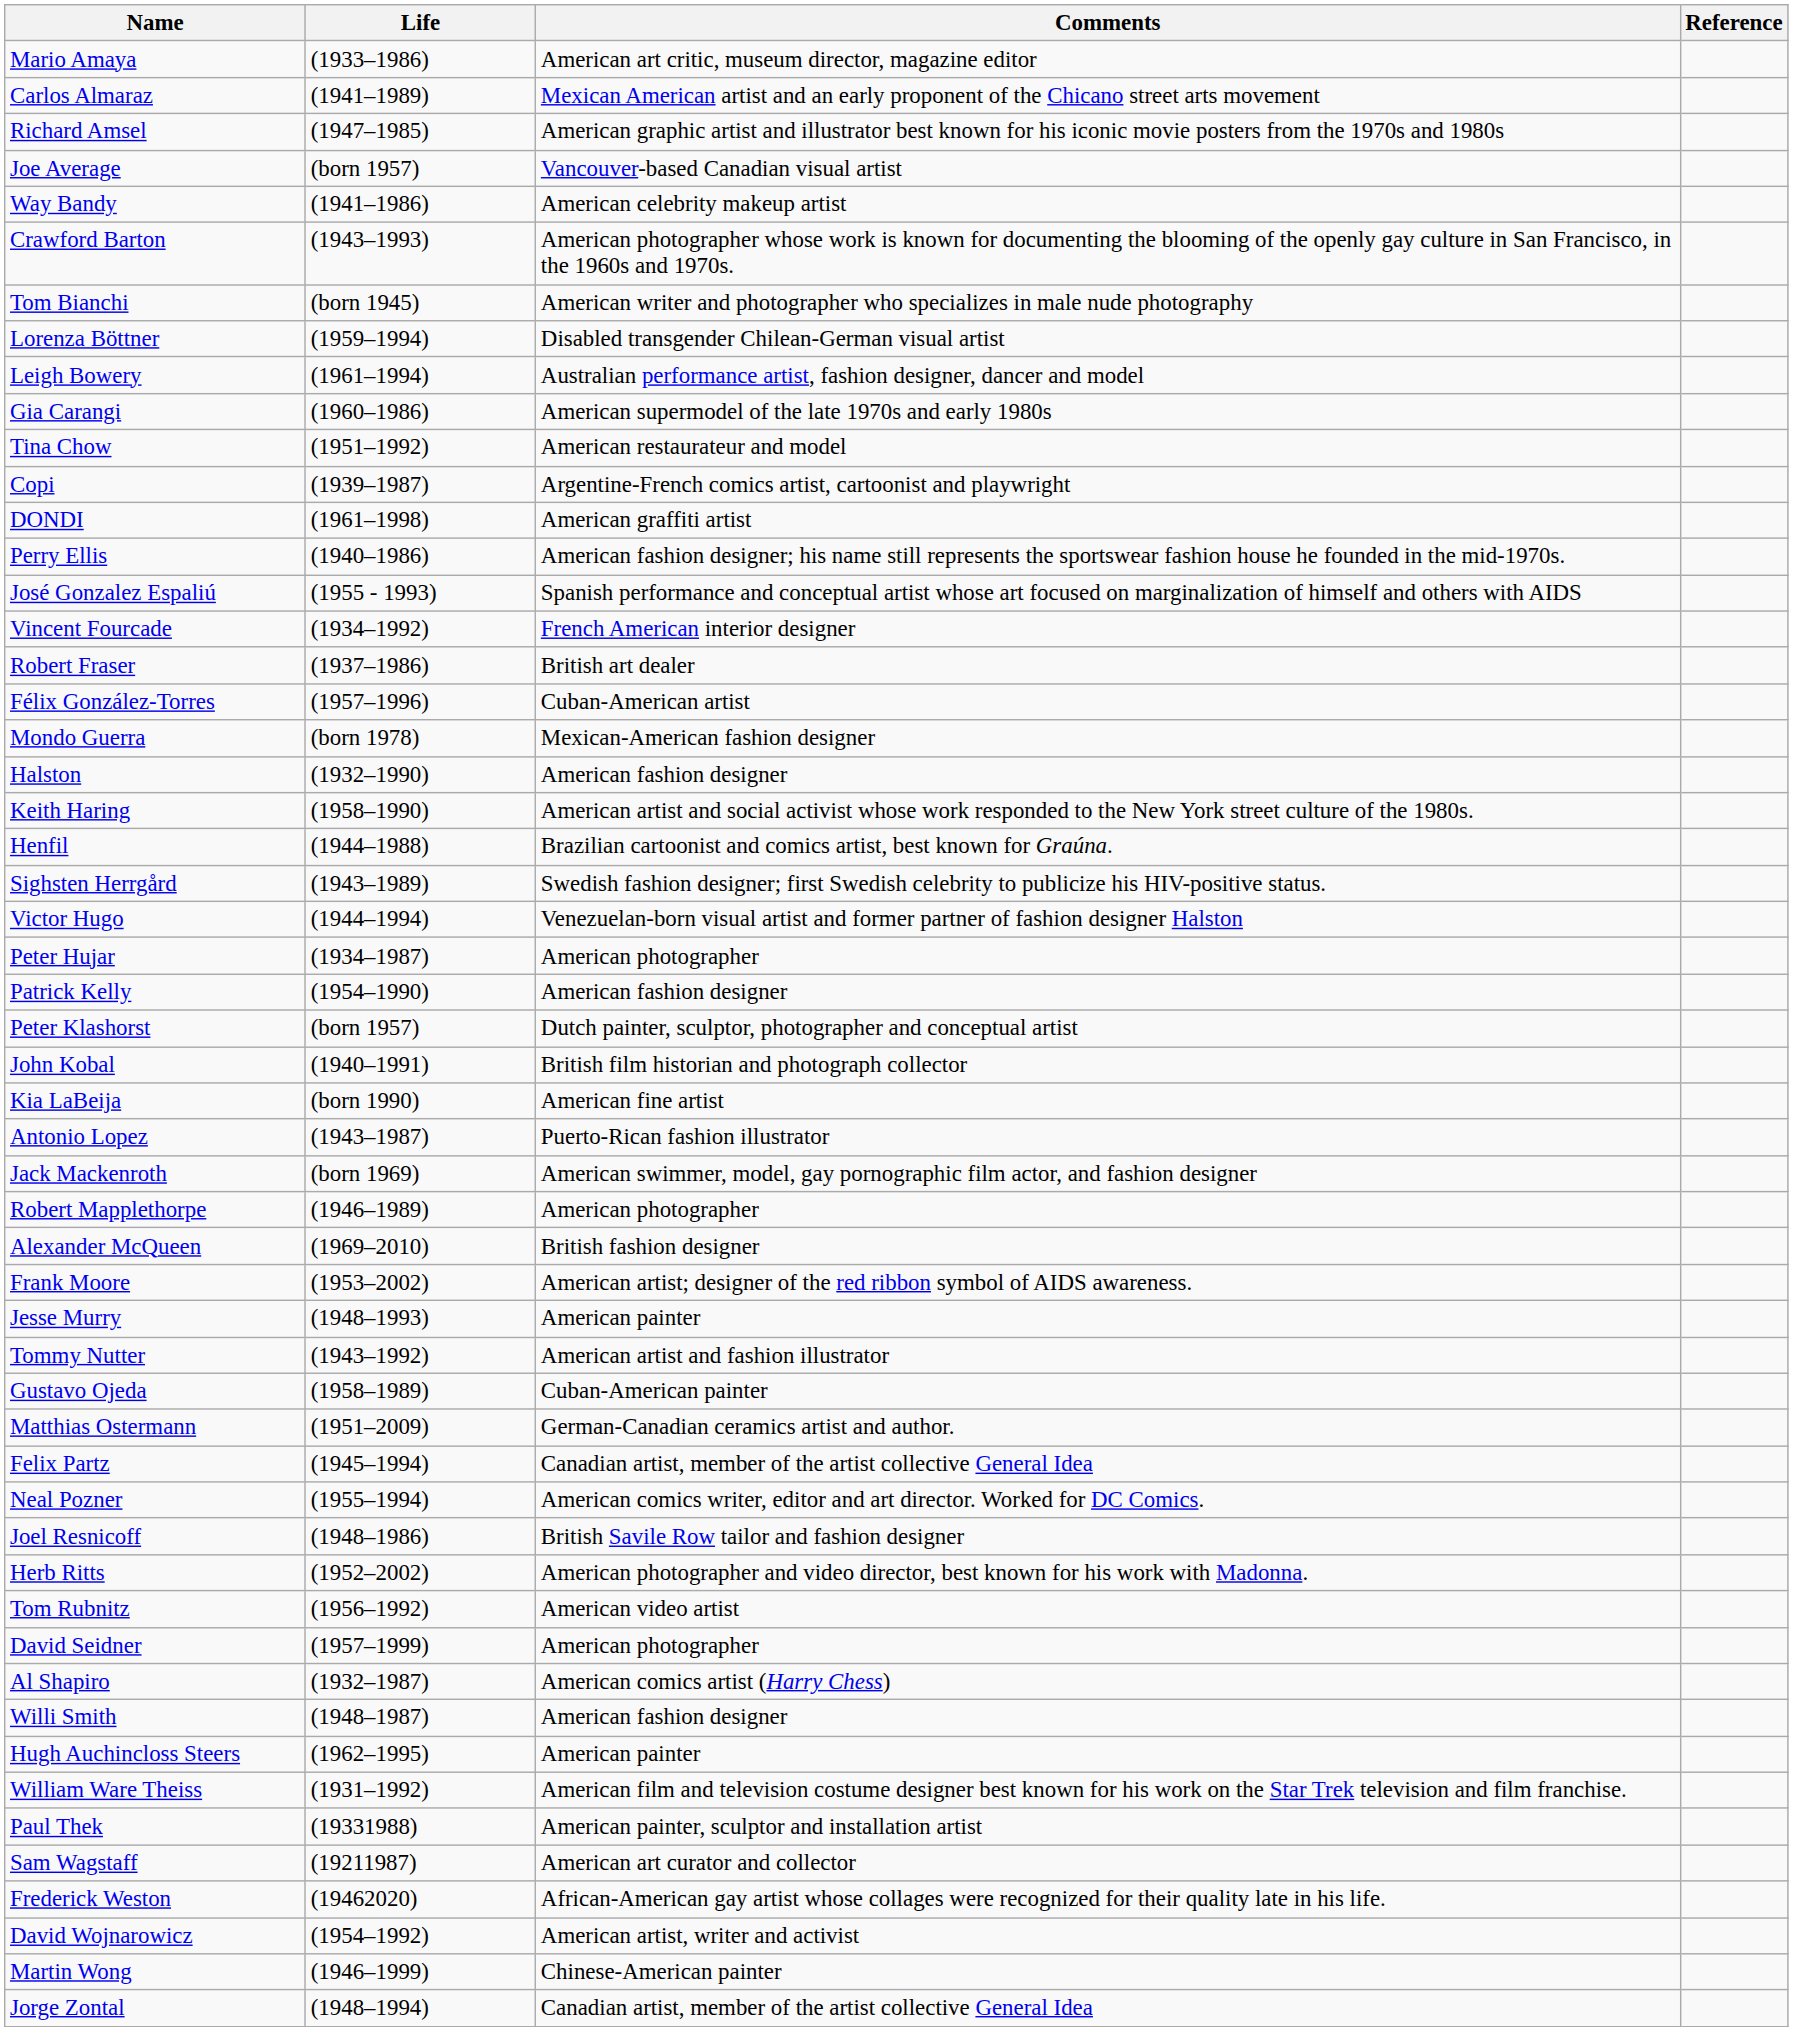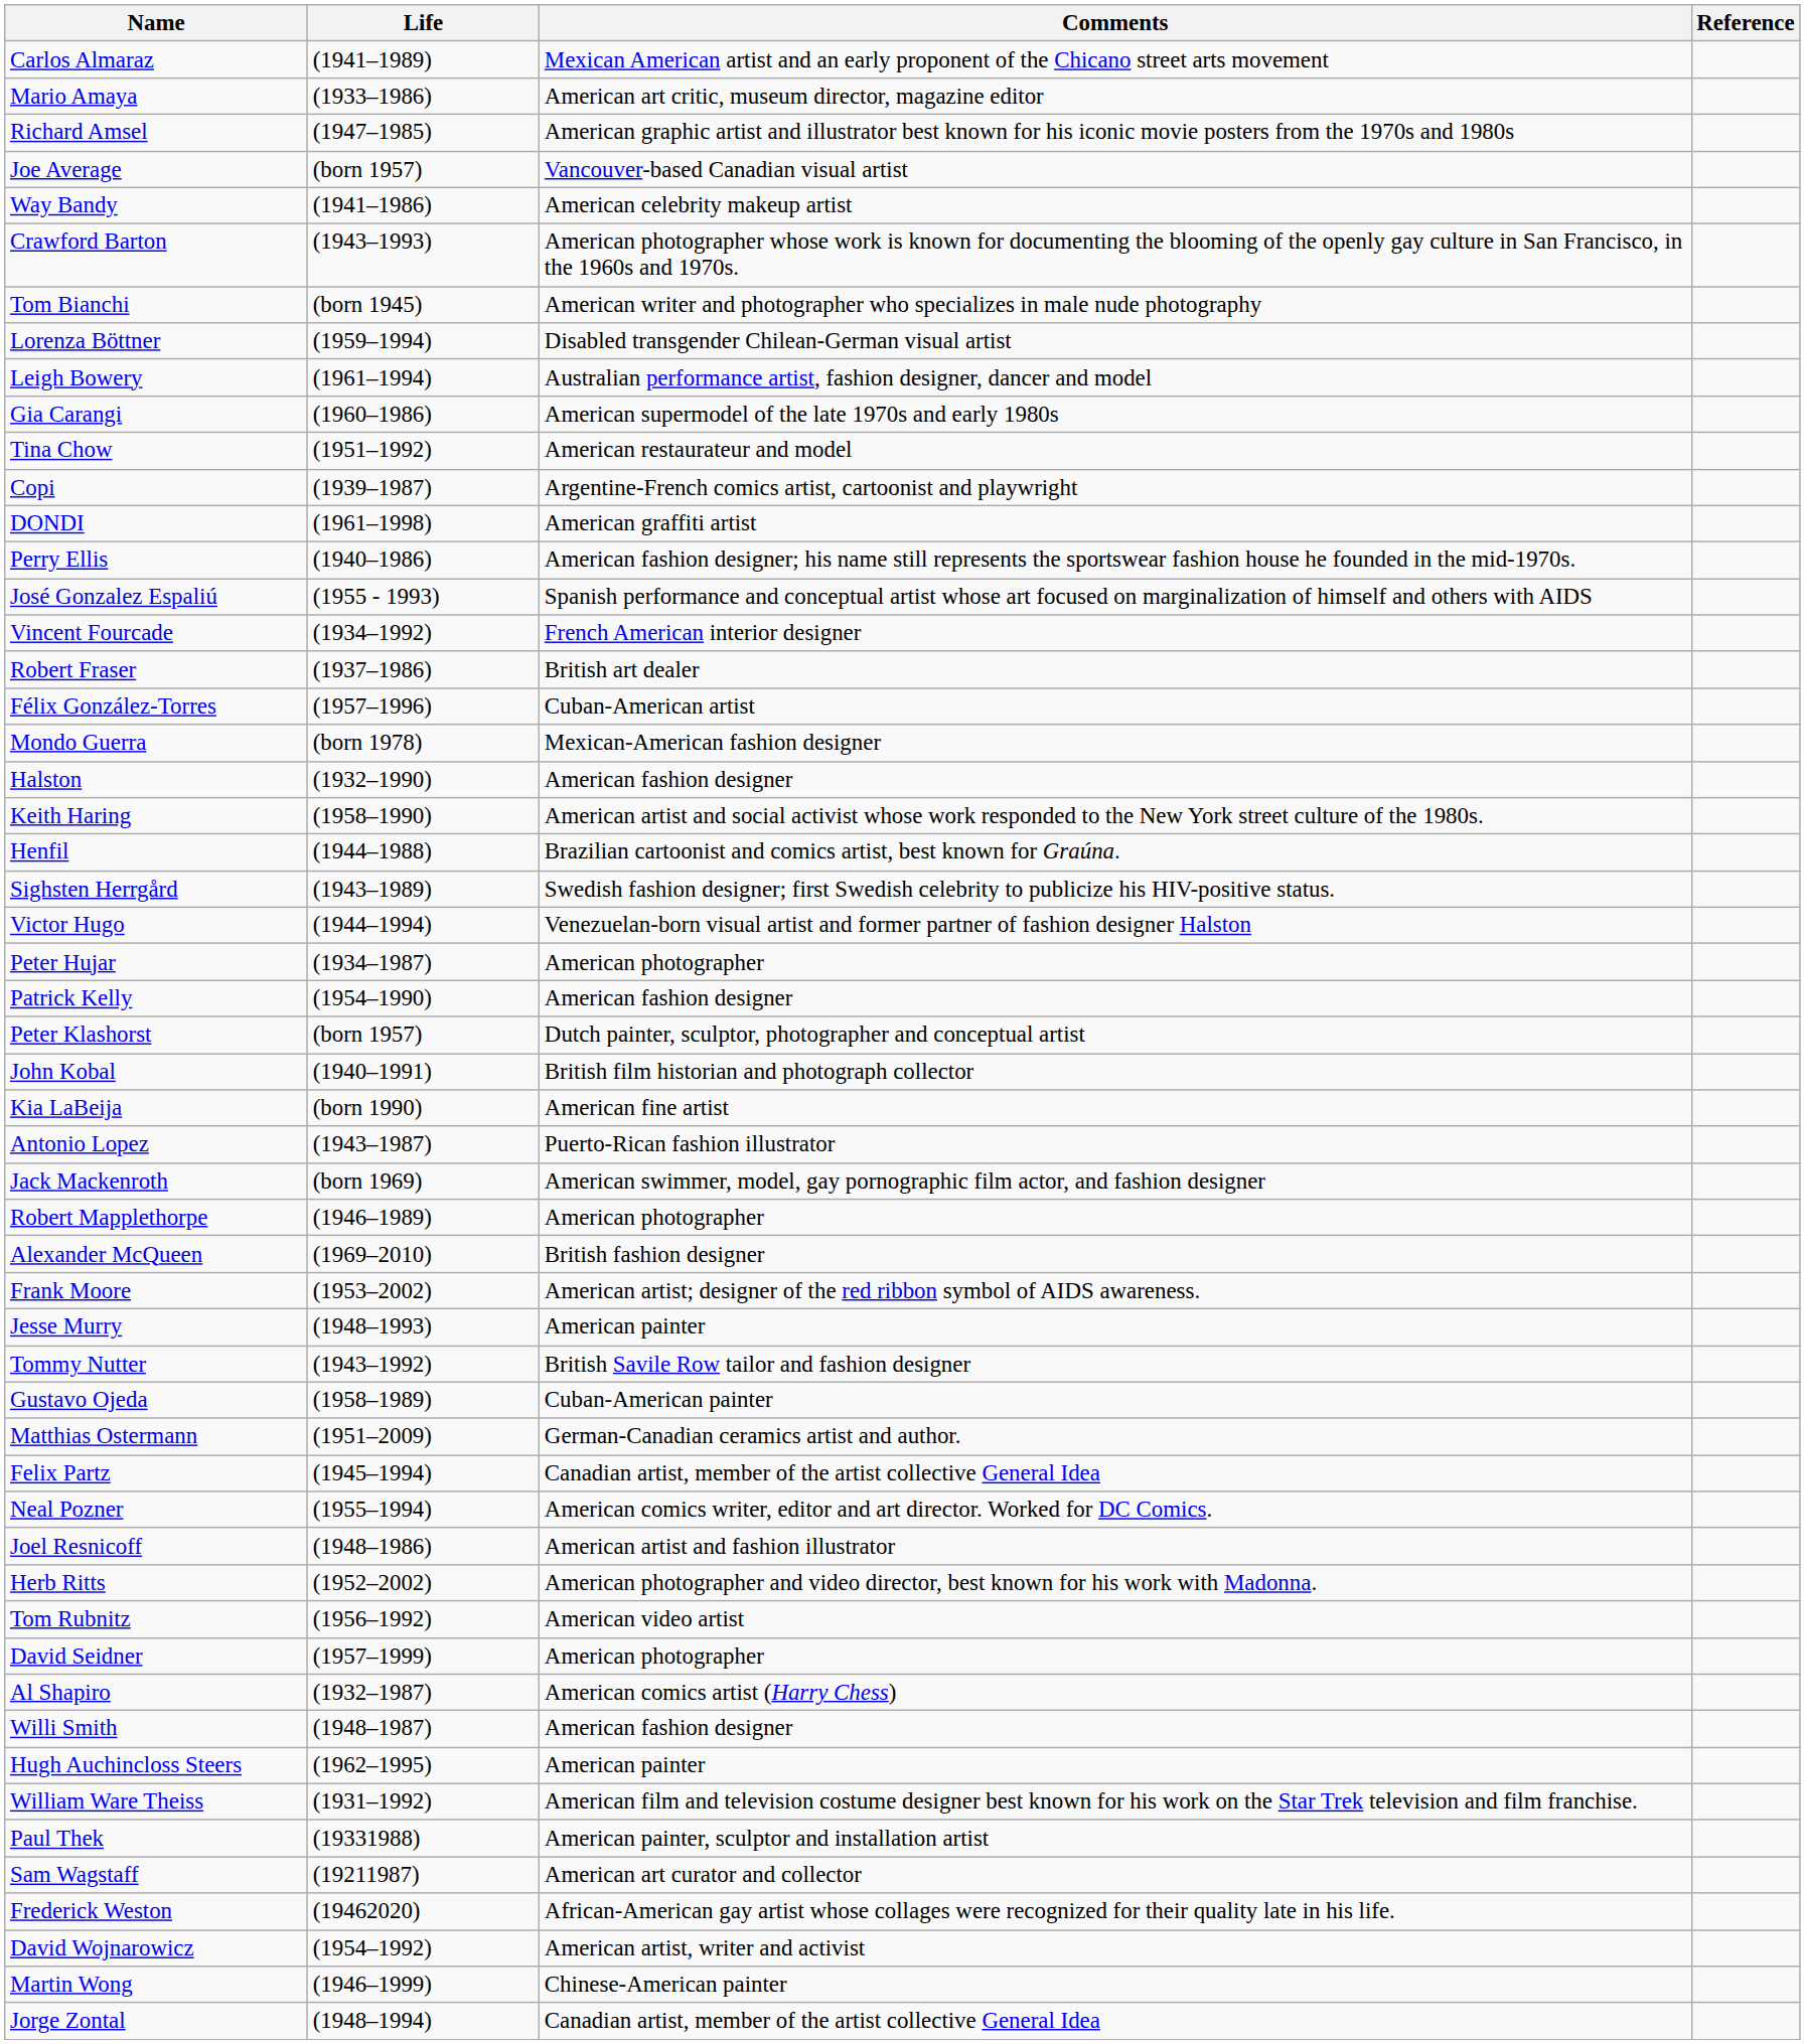 <table class=wikitable>
 <tr>
 <th style="width:17%;">Name</th>
 <th style="width:13%;">Life</th>
 <th style="width:65%;">Comments</th>
 <th style="width:5%;">Reference</th>
 </tr>
 <tr valign="top">
+<td><a href='#'>Carlos Almaraz</a></td>
+<td>(1941–1989)</td>
+<td><a href='#'>Mexican American</a> artist and an early proponent of the <a href='#'>Chicano</a> street arts movement</td>
+<td></td>
+</tr>
+<tr valign="top">
 <td><a href='#'>Mario Amaya</a></td>
 <td>(1933–1986)</td>
 <td>American art critic, museum director, magazine editor</td>
-<td></td>
-</tr>
-<tr valign="top">
-<td><a href='#'>Carlos Almaraz</a></td>
-<td>(1941–1989)</td>
-<td><a href='#'>Mexican American</a> artist and an early proponent of the <a href='#'>Chicano</a> street arts movement</td>
 <td></td>
 </tr>
 <tr valign="top">
 <td><a href='#'>Richard Amsel</a></td>
 <td>(1947–1985)</td>
 <td>American graphic artist and illustrator best known for his iconic movie posters from the 1970s and 1980s</td>
 <td></td>
 </tr>
 <tr valign="top">
 <td><a href='#'>Joe Average</a></td>
 <td>(born 1957)</td>
 <td><a href='#'>Vancouver</a>-based Canadian visual artist</td>
 <td></td>
 </tr>
 <tr valign="top">
 <td><a href='#'>Way Bandy</a></td>
 <td>(1941–1986)</td>
 <td>American celebrity makeup artist</td>
 <td></td>
 </tr>
 <tr valign="top">
 <td><a href='#'>Crawford Barton</a></td>
 <td>(1943–1993)</td>
 <td>American photographer whose work is known for documenting the blooming of the openly gay culture in San Francisco, in the 1960s and 1970s.</td>
 <td></td>
 </tr>
 <tr valign="top">
 <td><a href='#'>Tom Bianchi</a></td>
 <td>(born 1945)</td>
 <td>American writer and photographer who specializes in male nude photography</td>
 <td></td>
 </tr>
 <tr valign="top">
 <td><a href='#'>Lorenza Böttner</a></td>
 <td>(1959–1994)</td>
 <td>Disabled transgender Chilean-German visual artist</td>
 <td></td>
 </tr>
 <tr valign="top">
 <td><a href='#'>Leigh Bowery</a></td>
 <td>(1961–1994)</td>
 <td>Australian <a href='#'>performance artist</a>, fashion designer, dancer and model</td>
 <td></td>
 </tr>
 <tr valign="top">
 <td><a href='#'>Gia Carangi</a></td>
 <td>(1960–1986)</td>
 <td>American supermodel of the late 1970s and early 1980s</td>
 <td></td>
 </tr>
 <tr valign="top">
 <td><a href='#'>Tina Chow</a></td>
 <td>(1951–1992)</td>
 <td>American restaurateur and model</td>
 <td></td>
 </tr>
 <tr valign="top">
 <td><a href='#'>Copi</a></td>
 <td>(1939–1987)</td>
 <td>Argentine-French comics artist, cartoonist and playwright</td>
 <td></td>
 </tr>
 <tr valign="top">
 <td><a href='#'>DONDI</a></td>
 <td>(1961–1998)</td>
 <td>American graffiti artist</td>
 <td></td>
 </tr>
 <tr valign="top">
 <td><a href='#'>Perry Ellis</a></td>
 <td>(1940–1986)</td>
 <td>American fashion designer; his name still represents the sportswear fashion house he founded in the mid-1970s.</td>
 <td></td>
 </tr>
 <tr valign="top">
 <td><a href='#'>José Gonzalez Espaliú</a></td>
 <td>(1955 - 1993)</td>
 <td>Spanish performance and conceptual artist whose art focused on marginalization of himself and others with AIDS</td>
 <td></td>
 </tr>
 <tr valign="top">
 <td><a href='#'>Vincent Fourcade</a></td>
 <td>(1934–1992)</td>
 <td><a href='#'>French American</a> interior designer</td>
 <td></td>
 </tr>
 <tr valign="top">
 <td><a href='#'>Robert Fraser</a></td>
 <td>(1937–1986)</td>
 <td>British art dealer</td>
 <td></td>
 </tr>
 <tr valign="top">
 <td><a href='#'>Félix González-Torres</a></td>
 <td>(1957–1996)</td>
 <td>Cuban-American artist</td>
 <td></td>
 </tr>
 <tr valign="top">
 <td><a href='#'>Mondo Guerra</a></td>
 <td>(born 1978)</td>
 <td>Mexican-American fashion designer</td>
 <td></td>
 </tr>
 <tr valign="top">
 <td><a href='#'>Halston</a></td>
 <td>(1932–1990)</td>
 <td>American fashion designer</td>
 <td></td>
 </tr>
 <tr valign="top">
 <td><a href='#'>Keith Haring</a></td>
 <td>(1958–1990)</td>
 <td>American artist and social activist whose work responded to the New York street culture of the 1980s.</td>
 <td></td>
 </tr>
 <tr valign="top">
 <td><a href='#'>Henfil</a></td>
 <td>(1944–1988)</td>
 <td>Brazilian cartoonist and comics artist, best known for <em>Graúna</em>.</td>
 <td></td>
 </tr>
 <tr valign="top">
 <td><a href='#'>Sighsten Herrgård</a></td>
 <td>(1943–1989)</td>
 <td>Swedish fashion designer; first Swedish celebrity to publicize his HIV-positive status.</td>
 <td></td>
 </tr>
 <tr valign="top">
 <td><a href='#'>Victor Hugo</a></td>
 <td>(1944–1994)</td>
 <td>Venezuelan-born visual artist and former partner of fashion designer <a href='#'>Halston</a></td>
 <td></td>
 </tr>
 <tr valign="top">
 <td><a href='#'>Peter Hujar</a></td>
 <td>(1934–1987)</td>
 <td>American photographer</td>
 <td></td>
 </tr>
 <tr valign="top">
 <td><a href='#'>Patrick Kelly</a></td>
 <td>(1954–1990)</td>
 <td>American fashion designer</td>
 <td></td>
 </tr>
 <tr valign="top">
 <td><a href='#'>Peter Klashorst</a></td>
 <td>(born 1957)</td>
 <td>Dutch painter, sculptor, photographer and conceptual artist</td>
 <td></td>
 </tr>
 <tr valign="top">
 <td><a href='#'>John Kobal</a></td>
 <td>(1940–1991)</td>
 <td>British film historian and photograph collector</td>
 <td></td>
 </tr>
 <tr valign="top">
 <td><a href='#'>Kia LaBeija</a></td>
 <td>(born 1990)</td>
 <td>American fine artist</td>
 <td></td>
 </tr>
 <tr valign="top">
 <td><a href='#'>Antonio Lopez</a></td>
 <td>(1943–1987)</td>
 <td>Puerto-Rican fashion illustrator</td>
 <td></td>
 </tr>
 <tr valign="top">
 <td><a href='#'>Jack Mackenroth</a></td>
 <td>(born 1969)</td>
 <td>American swimmer, model, gay pornographic film actor, and fashion designer</td>
 <td></td>
 </tr>
 <tr valign="top">
 <td><a href='#'>Robert Mapplethorpe</a></td>
 <td>(1946–1989)</td>
 <td>American photographer</td>
 <td></td>
 </tr>
 <tr valign="top">
 <td><a href='#'>Alexander McQueen</a></td>
 <td>(1969–2010)</td>
 <td>British fashion designer</td>
 <td></td>
 </tr>
 <tr valign="top">
 <td><a href='#'>Frank Moore</a></td>
 <td>(1953–2002)</td>
 <td>American artist; designer of the <a href='#'>red ribbon</a> symbol of AIDS awareness.</td>
 <td></td>
 </tr>
 <tr valign="top">
 <td><a href='#'>Jesse Murry</a></td>
 <td>(1948–1993)</td>
 <td>American painter</td>
 <td></td>
 </tr>
 <tr valign="top">
 <td><a href='#'>Tommy Nutter</a></td>
 <td>(1943–1992)</td>
-<td>American artist and fashion illustrator</td>
+<td>British <a href='#'>Savile Row</a> tailor and fashion designer</td>
 <td></td>
 </tr>
 <tr valign="top">
 <td><a href='#'>Gustavo Ojeda</a></td>
 <td>(1958–1989)</td>
 <td>Cuban-American painter</td>
 <td></td>
 </tr>
 <tr valign="top">
 <td><a href='#'>Matthias Ostermann</a></td>
 <td>(1951–2009)</td>
 <td>German-Canadian ceramics artist and author.</td>
 <td></td>
 </tr>
 <tr valign="top">
 <td><a href='#'>Felix Partz</a></td>
 <td>(1945–1994)</td>
 <td>Canadian artist, member of the artist collective <a href='#'>General Idea</a></td>
 <td></td>
 </tr>
 <tr valign="top">
 <td><a href='#'>Neal Pozner</a></td>
 <td>(1955–1994)</td>
 <td>American comics writer, editor and art director. Worked for <a href='#'>DC Comics</a>.</td>
 <td></td>
 </tr>
 <tr valign="top">
 <td><a href='#'>Joel Resnicoff</a></td>
 <td>(1948–1986)</td>
-<td>British <a href='#'>Savile Row</a> tailor and fashion designer</td>
+<td>American artist and fashion illustrator</td>
 <td></td>
 </tr>
 <tr valign="top">
 <td><a href='#'>Herb Ritts</a></td>
 <td>(1952–2002)</td>
 <td>American photographer and video director, best known for his work with <a href='#'>Madonna</a>.</td>
 <td></td>
 </tr>
 <tr valign="top">
 <td><a href='#'>Tom Rubnitz</a></td>
 <td>(1956–1992)</td>
 <td>American video artist</td>
 <td></td>
 </tr>
 <tr valign="top">
 <td><a href='#'>David Seidner</a></td>
 <td>(1957–1999)</td>
 <td>American photographer</td>
 <td></td>
 </tr>
 <tr valign="top">
 <td><a href='#'>Al Shapiro</a></td>
 <td>(1932–1987)</td>
 <td>American comics artist (<em><a href='#'>Harry Chess</a></em>)</td>
 <td></td>
 </tr>
 <tr valign="top">
 <td><a href='#'>Willi Smith</a></td>
 <td>(1948–1987)</td>
 <td>American fashion designer</td>
 <td></td>
 </tr>
 <tr valign="top">
 <td><a href='#'>Hugh Auchincloss Steers</a></td>
 <td>(1962–1995)</td>
 <td>American painter</td>
 <td></td>
 </tr>
 <tr valign="top">
 <td><a href='#'>William Ware Theiss</a></td>
 <td>(1931–1992)</td>
 <td>American film and television costume designer best known for his work on the <a href='#'>Star Trek</a> television and film franchise.</td>
 <td></td>
 </tr>
 <tr valign="top">
 <td><a href='#'>Paul Thek</a></td>
 <td>(19331988)</td>
 <td>American painter, sculptor and installation artist</td>
 <td></td>
 </tr>
 <tr valign="top">
 <td><a href='#'>Sam Wagstaff</a></td>
 <td>(19211987)</td>
 <td>American art curator and collector</td>
 <td></td>
 </tr>
 <tr valign="top">
 <td><a href='#'>Frederick Weston</a></td>
 <td>(19462020)</td>
 <td>African-American gay artist whose collages were recognized for their quality late in his life.</td>
 <td></td>
 </tr>
 <tr valign="top">
 <td><a href='#'>David Wojnarowicz</a></td>
 <td>(1954–1992)</td>
 <td>American artist, writer and activist</td>
 <td></td>
 </tr>
 <tr valign="top">
 <td><a href='#'>Martin Wong</a></td>
 <td>(1946–1999)</td>
 <td>Chinese-American painter</td>
 <td></td>
 </tr>
 <tr valign="top">
 <td><a href='#'>Jorge Zontal</a></td>
 <td>(1948–1994)</td>
 <td>Canadian artist, member of the artist collective <a href='#'>General Idea</a></td>
 <td></td>
 </tr>
 </table>
